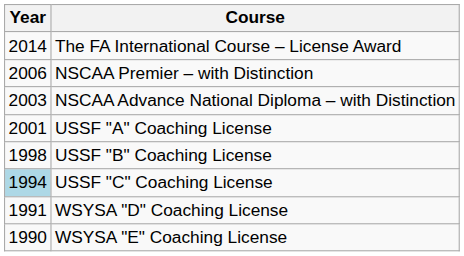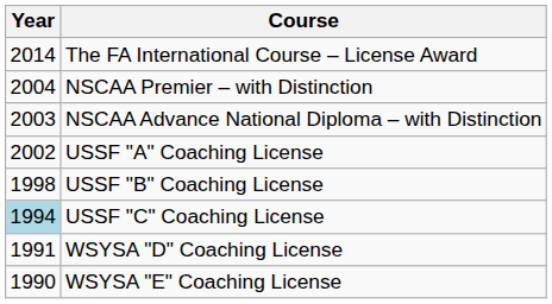 <table class="wikitable">
 <tr>
 <th>Year</th>
 <th>Course</th>
 </tr>
 <tr>
 <td>2014</td>
 <td>The FA International Course – License Award</td>
 </tr>
 <tr>
-<td>2006</td>
+<td>2004</td>
 <td>NSCAA Premier – with Distinction</td>
 </tr>
 <tr>
 <td>2003</td>
 <td>NSCAA Advance National Diploma – with Distinction</td>
 </tr>
 <tr>
-<td>2001</td>
+<td>2002</td>
 <td>USSF "A" Coaching License</td>
 </tr>
 <tr>
 <td>1998</td>
 <td>USSF "B" Coaching License</td>
 </tr>
 <tr>
 <td style="background: lightblue;">1994</td>
 <td>USSF "C" Coaching License</td>
 </tr>
 <tr>
 <td>1991</td>
 <td>WSYSA "D" Coaching License</td>
 </tr>
 <tr>
 <td>1990</td>
 <td>WSYSA "E" Coaching License</td>
 </tr>
 </table>
